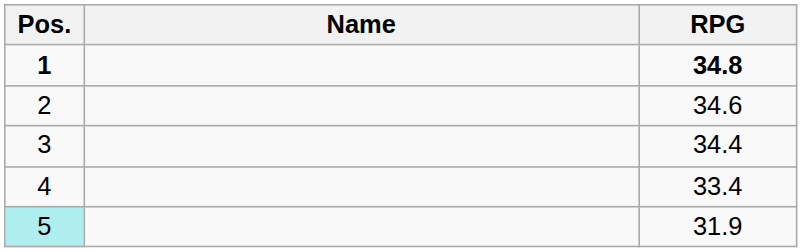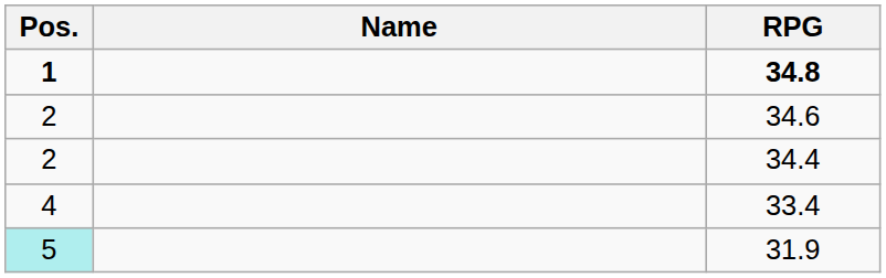 <table class=wikitable width="80%">
 <tr>
 <th width="10%">Pos.</th>
 <th width="70%">Name</th>
 <th width="20%">RPG</th>
 </tr>
 <tr>
 <td align=center><strong>1</strong></td>
 <td><strong></strong></td>
 <td align=center><strong>34.8</strong></td>
 </tr>
 <tr>
 <td align=center>2</td>
 <td></td>
 <td align=center>34.6</td>
 </tr>
 <tr>
-<td align=center>3</td>
+<td align=center>2</td>
 <td></td>
 <td align=center>34.4</td>
 </tr>
 <tr>
 <td align=center>4</td>
 <td></td>
 <td align=center>33.4</td>
 </tr>
 <tr>
 <td align=center style="background: paleturquoise;">5</td>
 <td></td>
 <td align=center>31.9</td>
 </tr>
 </table>
